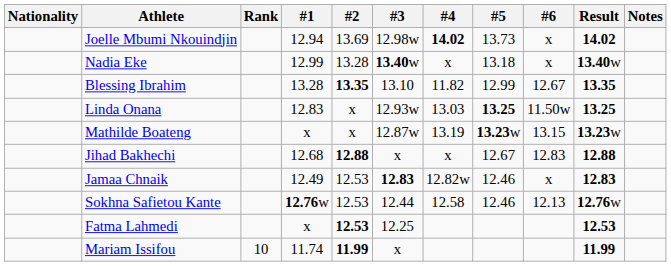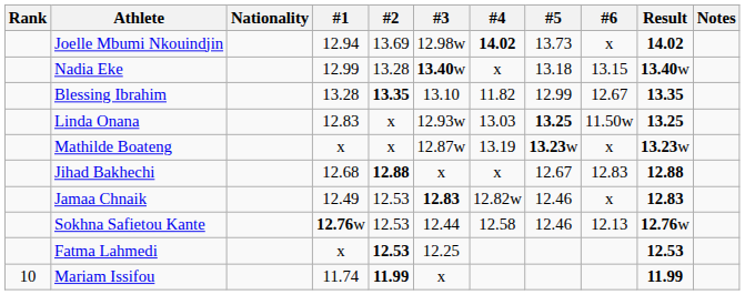 <table class="wikitable sortable" style="text-align:center">
 <tr>
+<th>Rank</th>
+<th>Athlete</th>
 <th>Nationality</th>
-<th>Athlete</th>
-<th>Rank</th>
 <th>#1</th>
 <th>#2</th>
 <th>#3</th>
 <th>#4</th>
 <th>#5</th>
 <th>#6</th>
 <th>Result</th>
 <th>Notes</th>
 </tr>
 <tr>
+<td></td>
+<td align="left"><a href='#'>Joelle Mbumi Nkouindjin</a></td>
 <td align=left></td>
-<td align="left"><a href='#'>Joelle Mbumi Nkouindjin</a></td>
-<td></td>
 <td>12.94</td>
 <td>13.69</td>
 <td>12.98w</td>
 <td><strong>14.02</strong></td>
 <td>13.73</td>
 <td>x</td>
 <td><strong>14.02</strong></td>
 <td></td>
 </tr>
 <tr>
+<td></td>
+<td align="left"><a href='#'>Nadia Eke</a></td>
 <td align=left></td>
-<td align="left"><a href='#'>Nadia Eke</a></td>
-<td></td>
 <td>12.99</td>
 <td>13.28</td>
 <td><strong>13.40</strong>w</td>
 <td>x</td>
 <td>13.18</td>
-<td>x</td>
+<td>13.15</td>
 <td><strong>13.40</strong>w</td>
 <td></td>
 </tr>
 <tr>
+<td></td>
+<td align="left"><a href='#'>Blessing Ibrahim</a></td>
 <td align=left></td>
-<td align="left"><a href='#'>Blessing Ibrahim</a></td>
-<td></td>
 <td>13.28</td>
 <td><strong>13.35</strong></td>
 <td>13.10</td>
 <td>11.82</td>
 <td>12.99</td>
 <td>12.67</td>
 <td><strong>13.35</strong></td>
 <td></td>
 </tr>
 <tr>
+<td></td>
+<td align="left"><a href='#'>Linda Onana</a></td>
 <td align=left></td>
-<td align="left"><a href='#'>Linda Onana</a></td>
-<td></td>
 <td>12.83</td>
 <td>x</td>
 <td>12.93w</td>
 <td>13.03</td>
 <td><strong>13.25</strong></td>
 <td>11.50w</td>
 <td><strong>13.25</strong></td>
 <td></td>
 </tr>
 <tr>
+<td></td>
+<td align="left"><a href='#'>Mathilde Boateng</a></td>
 <td align=left></td>
-<td align="left"><a href='#'>Mathilde Boateng</a></td>
-<td></td>
 <td>x</td>
 <td>x</td>
 <td>12.87w</td>
 <td>13.19</td>
 <td><strong>13.23</strong>w</td>
-<td>13.15</td>
+<td>x</td>
 <td><strong>13.23</strong>w</td>
 <td></td>
 </tr>
 <tr>
+<td></td>
+<td align="left"><a href='#'>Jihad Bakhechi</a></td>
 <td align=left></td>
-<td align="left"><a href='#'>Jihad Bakhechi</a></td>
-<td></td>
 <td>12.68</td>
 <td><strong>12.88</strong></td>
 <td>x</td>
 <td>x</td>
 <td>12.67</td>
 <td>12.83</td>
 <td><strong>12.88</strong></td>
 <td></td>
 </tr>
 <tr>
+<td></td>
+<td align="left"><a href='#'>Jamaa Chnaik</a></td>
 <td align=left></td>
-<td align="left"><a href='#'>Jamaa Chnaik</a></td>
-<td></td>
 <td>12.49</td>
 <td>12.53</td>
 <td><strong>12.83</strong></td>
 <td>12.82w</td>
 <td>12.46</td>
 <td>x</td>
 <td><strong>12.83</strong></td>
 <td></td>
 </tr>
 <tr>
+<td></td>
+<td align="left"><a href='#'>Sokhna Safietou Kante</a></td>
 <td align=left></td>
-<td align="left"><a href='#'>Sokhna Safietou Kante</a></td>
-<td></td>
 <td><strong>12.76</strong>w</td>
 <td>12.53</td>
 <td>12.44</td>
 <td>12.58</td>
 <td>12.46</td>
 <td>12.13</td>
 <td><strong>12.76</strong>w</td>
 <td></td>
 </tr>
 <tr>
+<td></td>
+<td align="left"><a href='#'>Fatma Lahmedi</a></td>
 <td align=left></td>
-<td align="left"><a href='#'>Fatma Lahmedi</a></td>
-<td></td>
 <td>x</td>
 <td><strong>12.53</strong></td>
 <td>12.25</td>
 <td></td>
 <td></td>
 <td></td>
 <td><strong>12.53</strong></td>
 <td></td>
 </tr>
 <tr>
+<td>10</td>
+<td align="left"><a href='#'>Mariam Issifou</a></td>
 <td align=left></td>
-<td align="left"><a href='#'>Mariam Issifou</a></td>
-<td>10</td>
 <td>11.74</td>
 <td><strong>11.99</strong></td>
 <td>x</td>
 <td></td>
 <td></td>
 <td></td>
 <td><strong>11.99</strong></td>
 <td></td>
 </tr>
 </table>
